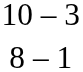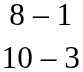 <table style="text-align:center">
 <tr>
 <th width=200></th>
 <th width=100></th>
 <th width=200></th>
 </tr>
 <tr>
 <td align=right><strong></strong></td>
-<td>10 – 3</td>
+<td>8 – 1</td>
 <td align=left></td>
 </tr>
 <tr>
 <td align=right><strong></strong></td>
-<td>8 – 1</td>
+<td>10 – 3</td>
 <td align=left></td>
 </tr>
 </table>
